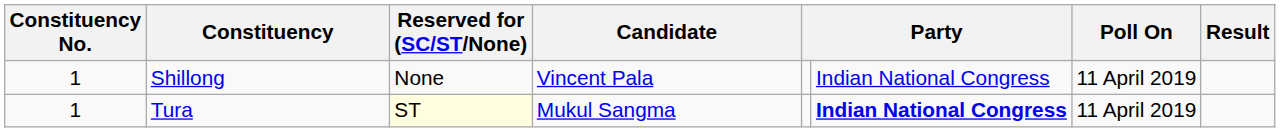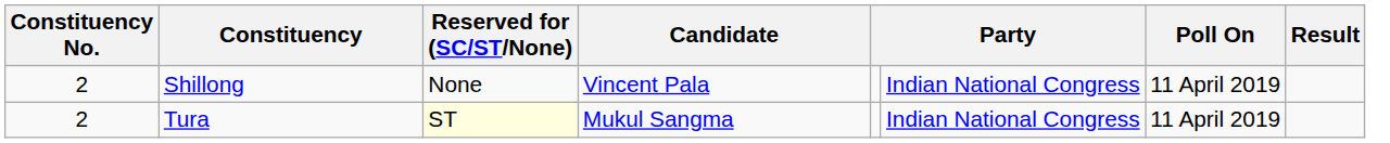 <table class= "wikitable sortable">
 <tr>
 <th>Constituency <br> No.</th>
 <th style="width:180px;">Constituency</th>
 <th>Reserved for<br>(<a href='#'>SC/ST</a>/None)</th>
 <th style="width:200px;">Candidate </th>
 <th colspan="2">Party</th>
 <th>Poll On</th>
 <th>Result</th>
 </tr>
 <tr>
-<td style="text-align:center;">1</td>
+<td style="text-align:center;">2</td>
 <td><a href='#'>Shillong</a></td>
 <td>None</td>
 <td><a href='#'>Vincent Pala</a></td>
 <td bgcolor=></td>
 <td><a href='#'>Indian National Congress</a></td>
 <td>11 April 2019</td>
 <td></td>
 </tr>
 <tr>
-<td style="text-align:center;">1</td>
+<td style="text-align:center;">2</td>
 <td><a href='#'>Tura</a></td>
 <td style="background: lightyellow;">ST</td>
 <td><a href='#'>Mukul Sangma</a></td>
 <td bgcolor=></td>
-<td><strong><a href='#'>Indian National Congress</a></strong></td>
+<td><a href='#'>Indian National Congress</a></td>
 <td>11 April 2019</td>
 <td></td>
 </tr>
 </table>
